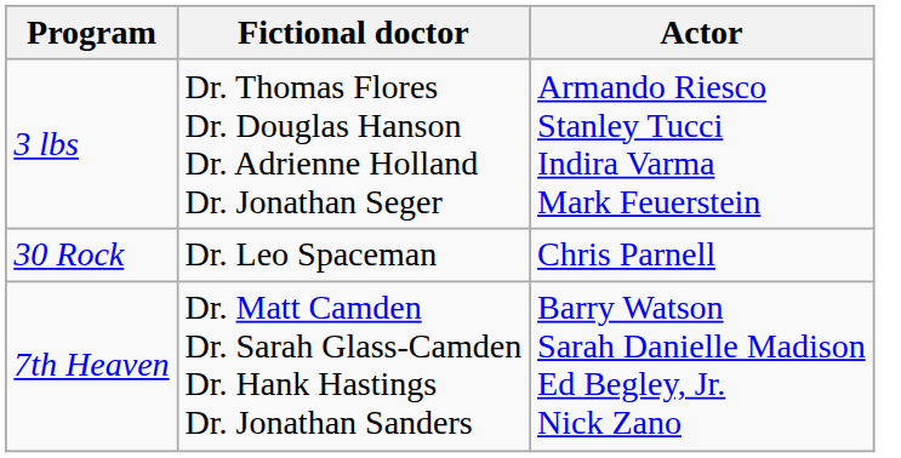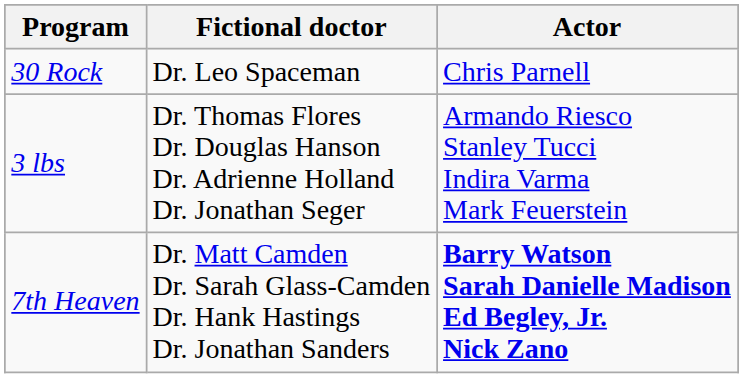 <table class="wikitable">
 <tr>
 <th>Program</th>
 <th>Fictional doctor</th>
 <th>Actor</th>
 </tr>
 <tr>
+<td><em><a href='#'>30 Rock</a></em></td>
+<td>Dr. Leo Spaceman<br></td>
+<td><a href='#'>Chris Parnell</a></td>
+</tr>
+<tr>
 <td><em><a href='#'>3 lbs</a></em></td>
 <td>Dr. Thomas Flores<br>Dr. Douglas Hanson<br>Dr. Adrienne Holland<br>Dr. Jonathan Seger</td>
 <td><a href='#'>Armando Riesco</a><br><a href='#'>Stanley Tucci</a><br><a href='#'>Indira Varma</a><br><a href='#'>Mark Feuerstein</a></td>
 </tr>
 <tr>
-<td><em><a href='#'>30 Rock</a></em></td>
-<td>Dr. Leo Spaceman<br></td>
-<td><a href='#'>Chris Parnell</a></td>
-</tr>
-<tr>
 <td><em><a href='#'>7th Heaven</a></em></td>
 <td>Dr. <a href='#'>Matt Camden</a><br>Dr. Sarah Glass-Camden<br>Dr. Hank Hastings<br>Dr. Jonathan Sanders</td>
-<td><a href='#'>Barry Watson</a><br><a href='#'>Sarah Danielle Madison</a><br><a href='#'>Ed Begley, Jr.</a><br><a href='#'>Nick Zano</a></td>
+<td><strong><a href='#'>Barry Watson</a><br><a href='#'>Sarah Danielle Madison</a><br><a href='#'>Ed Begley, Jr.</a><br><a href='#'>Nick Zano</a></strong></td>
 </tr>
 </table>
